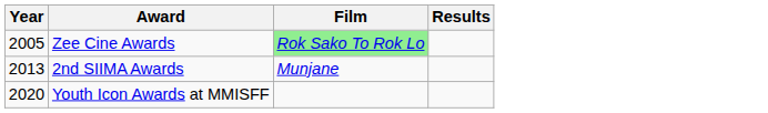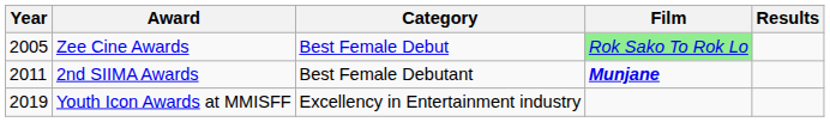 <table class="wikitable">
 <tr>
 <th>Year</th>
 <th>Award</th>
+<th>Category</th>
 <th>Film</th>
 <th>Results</th>
 </tr>
 <tr>
 <td>2005</td>
 <td><a href='#'>Zee Cine Awards</a></td>
+<td><a href='#'>Best Female Debut</a></td>
 <td style="background: lightgreen;"><em><a href='#'>Rok Sako To Rok Lo</a></em></td>
 <td></td>
 </tr>
 <tr>
-<td>2013</td>
+<td>2011</td>
 <td><a href='#'>2nd SIIMA Awards</a></td>
-<td><em><a href='#'>Munjane</a></em></td>
+<td>Best Female Debutant</td>
+<td><strong><em><a href='#'>Munjane</a></em></strong></td>
 <td> </td>
 </tr>
 <tr>
-<td>2020</td>
+<td>2019</td>
 <td><a href='#'>Youth Icon Awards</a> at MMISFF</td>
+<td>Excellency in Entertainment industry</td>
 <td></td>
 <td></td>
 </tr>
 </table>
